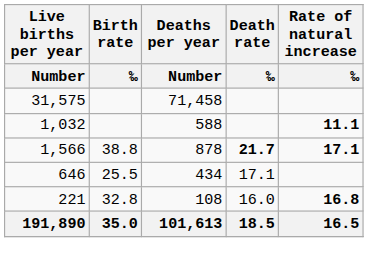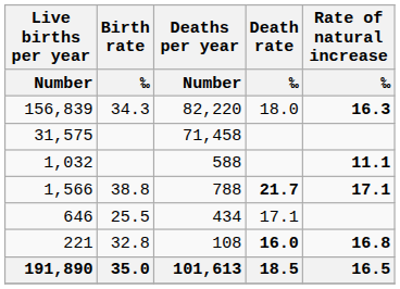 <table class="wikitable sortable static-row-numbers">
 <tr>
 <th style="width:50pt;"><span> Live births per year </span></th>
 <th style="width:25pt;"><span>Birth rate</span></th>
 <th style="width:50pt;"><span>Deaths per year</span></th>
 <th style="width:25pt;"><span>Death rate</span></th>
 <th style="width:50pt;"><span>Rate of natural increase</span></th>
 </tr>
 <tr class="static-row-header">
 <th style="text-align: right;"><span>Number</span></th>
 <th style="text-align: right;"><span>‰</span></th>
 <th style="text-align: right;"><span>Number</span></th>
 <th style="text-align: right;"><span>‰</span></th>
 <th style="text-align: right;"><span>‰</span></th>
+</tr>
+<tr>
+<td style="text-align: right;"><span>156,839</span></td>
+<td style="text-align: right;"><span>34.3</span></td>
+<td style="text-align: right;"><span>82,220</span></td>
+<td style="text-align: right;"><span>18.0</span></td>
+<td style="text-align: right;"><span><strong>16.3</strong></span></td>
 </tr>
 <tr>
 <td style="text-align: right;"><span>31,575</span></td>
 <td style="text-align: right;"><span><strong></strong></span></td>
 <td style="text-align: right;"><span>71,458</span></td>
 <td style="text-align: right;"><span><strong></strong></span></td>
 <td style="text-align: right;"><span></span></td>
 </tr>
 <tr>
 <td style="text-align: right;"><span>1,032</span></td>
 <td style="text-align: right;"><span><strong></strong></span></td>
 <td style="text-align: right;"><span>588</span></td>
 <td style="text-align: right;"><span><strong></strong></span></td>
 <td style="text-align: right;"><span><strong>11.1</strong></span></td>
 </tr>
 <tr>
 <td style="text-align: right;"><span>1,566</span></td>
 <td style="text-align: right;"><span>38.8</span></td>
-<td style="text-align: right;"><span>878</span></td>
+<td style="text-align: right;"><span>788</span></td>
 <td style="text-align: right;"><strong><span>21.7</span></strong></td>
 <td style="text-align: right;"><span><strong>17.1</strong></span></td>
 </tr>
 <tr>
 <td style="text-align: right;"><span>646</span></td>
 <td style="text-align: right;"><span>25.5</span></td>
 <td style="text-align: right;"><span>434</span></td>
 <td style="text-align: right;"><span>17.1</span></td>
 <td style="text-align: right;"><span></span></td>
 </tr>
 <tr>
 <td style="text-align: right;"><span>221</span></td>
 <td style="text-align: right;"><span>32.8</span></td>
 <td style="text-align: right;"><span>108</span></td>
-<td style="text-align: right;"><span>16.0</span></td>
+<td style="text-align: right;"><strong><span>16.0</span></strong></td>
 <td style="text-align: right;"><span><strong>16.8</strong></span></td>
 </tr>
 <tr>
 <th style="text-align: right;">191,890</th>
 <th style="text-align: right;">35.0</th>
 <th style="text-align: right;">101,613</th>
 <th style="text-align: right;">18.5</th>
 <th style="text-align: right;">16.5</th>
 </tr>
 <tr>
 </tr>
 </table>
